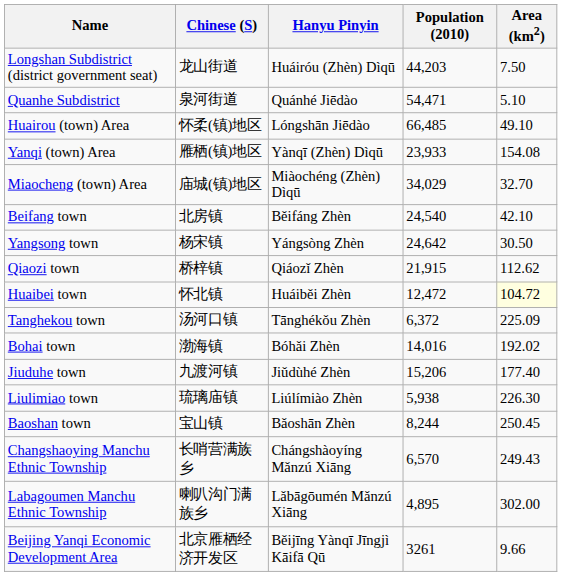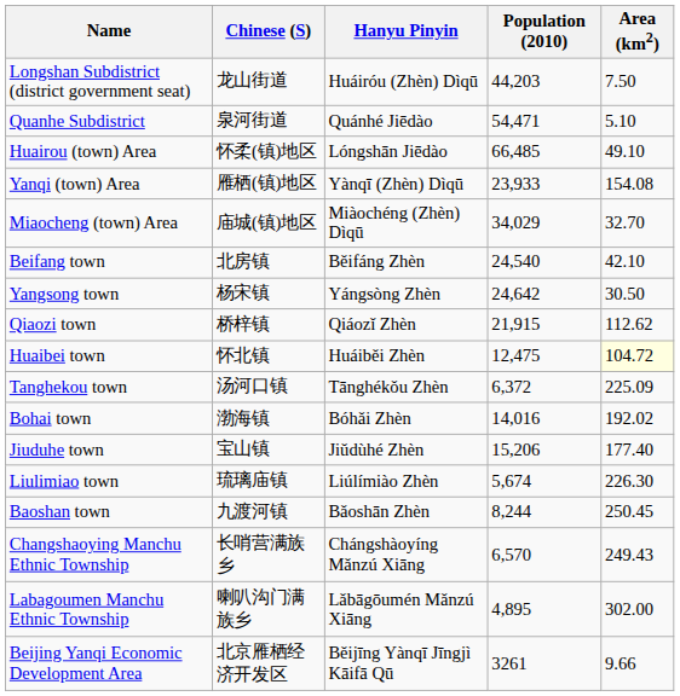 <table class="wikitable">
 <tr>
 <th>Name</th>
 <th><a href='#'>Chinese</a> (<a href='#'>S</a>)</th>
 <th><a href='#'>Hanyu Pinyin</a></th>
 <th>Population (2010)</th>
 <th>Area (km<sup>2</sup>)</th>
 </tr>
 <tr>
 <td><a href='#'>Longshan Subdistrict</a><br>(district government seat)</td>
 <td>龙山街道</td>
 <td>Huáiróu (Zhèn) Dìqū</td>
 <td>44,203</td>
 <td>7.50</td>
 </tr>
 <tr>
 <td><a href='#'>Quanhe Subdistrict</a></td>
 <td>泉河街道</td>
 <td>Quánhé Jiēdào</td>
 <td>54,471</td>
 <td>5.10</td>
 </tr>
 <tr>
 <td><a href='#'>Huairou</a> (town) Area</td>
 <td>怀柔(镇)地区</td>
 <td>Lóngshān Jiēdào</td>
 <td>66,485</td>
 <td>49.10</td>
 </tr>
 <tr>
 <td><a href='#'>Yanqi</a> (town) Area</td>
 <td>雁栖(镇)地区</td>
 <td>Yànqī (Zhèn) Dìqū</td>
 <td>23,933</td>
 <td>154.08</td>
 </tr>
 <tr>
 <td><a href='#'>Miaocheng</a> (town) Area</td>
 <td>庙城(镇)地区</td>
 <td>Miàochéng (Zhèn) Dìqū</td>
 <td>34,029</td>
 <td>32.70</td>
 </tr>
 <tr>
 <td><a href='#'>Beifang</a> town</td>
 <td>北房镇</td>
 <td>Běifáng Zhèn</td>
 <td>24,540</td>
 <td>42.10</td>
 </tr>
 <tr>
 <td><a href='#'>Yangsong</a> town</td>
 <td>杨宋镇</td>
 <td>Yángsòng Zhèn</td>
 <td>24,642</td>
 <td>30.50</td>
 </tr>
 <tr>
 <td><a href='#'>Qiaozi</a> town</td>
 <td>桥梓镇</td>
 <td>Qiáozǐ Zhèn</td>
 <td>21,915</td>
 <td>112.62</td>
 </tr>
 <tr>
 <td><a href='#'>Huaibei</a> town</td>
 <td>怀北镇</td>
 <td>Huáiběi Zhèn</td>
-<td>12,472</td>
+<td>12,475</td>
 <td style="background: lightyellow;">104.72</td>
 </tr>
 <tr>
 <td><a href='#'>Tanghekou</a> town</td>
 <td>汤河口镇</td>
 <td>Tānghékǒu Zhèn</td>
 <td>6,372</td>
 <td>225.09</td>
 </tr>
 <tr>
 <td><a href='#'>Bohai</a> town</td>
 <td>渤海镇</td>
 <td>Bóhǎi Zhèn</td>
 <td>14,016</td>
 <td>192.02</td>
 </tr>
 <tr>
 <td><a href='#'>Jiuduhe</a> town</td>
-<td>九渡河镇</td>
+<td>宝山镇</td>
 <td>Jiǔdùhé Zhèn</td>
 <td>15,206</td>
 <td>177.40</td>
 </tr>
 <tr>
 <td><a href='#'>Liulimiao</a> town</td>
 <td>琉璃庙镇</td>
 <td>Liúlímiào Zhèn</td>
-<td>5,938</td>
+<td>5,674</td>
 <td>226.30</td>
 </tr>
 <tr>
 <td><a href='#'>Baoshan</a> town</td>
-<td>宝山镇</td>
+<td>九渡河镇</td>
 <td>Bǎoshān Zhèn</td>
 <td>8,244</td>
 <td>250.45</td>
 </tr>
 <tr>
 <td><a href='#'>Changshaoying Manchu Ethnic Township</a></td>
 <td>长哨营满族乡</td>
 <td>Chángshàoyíng Mǎnzú Xiāng</td>
 <td>6,570</td>
 <td>249.43</td>
 </tr>
 <tr>
 <td><a href='#'>Labagoumen Manchu Ethnic Township</a></td>
 <td>喇叭沟门满族乡</td>
 <td>Lǎbāgōumén Mǎnzú Xiāng</td>
 <td>4,895</td>
 <td>302.00</td>
 </tr>
 <tr>
 <td><a href='#'>Beijing Yanqi Economic Development Area</a></td>
 <td>北京雁栖经济开发区</td>
 <td>Běijīng Yànqī Jīngjì Kāifā Qū</td>
 <td>3261</td>
 <td>9.66</td>
 </tr>
 </table>
